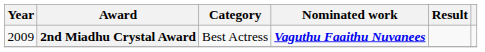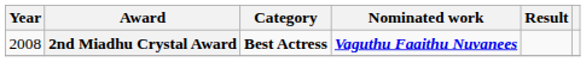 <table class="wikitable plainrowheaders sortable">
 <tr>
 <th scope="col">Year</th>
 <th scope="col">Award</th>
 <th scope="col">Category</th>
 <th scope="col">Nominated work</th>
 <th scope="col">Result</th>
 <th scope="col" class="unsortable"></th>
 </tr>
 <tr>
-<td>2009</td>
+<td>2008</td>
 <th scope="row">2nd Miadhu Crystal Award</th>
-<td>Best Actress</td>
+<td><strong>Best Actress</strong></td>
 <td><strong><em><a href='#'>Vaguthu Faaithu Nuvanees</a></em></strong></td>
 <td></td>
 <td style="text-align:center;"></td>
 </tr>
 <tr>
 </tr>
 </table>
